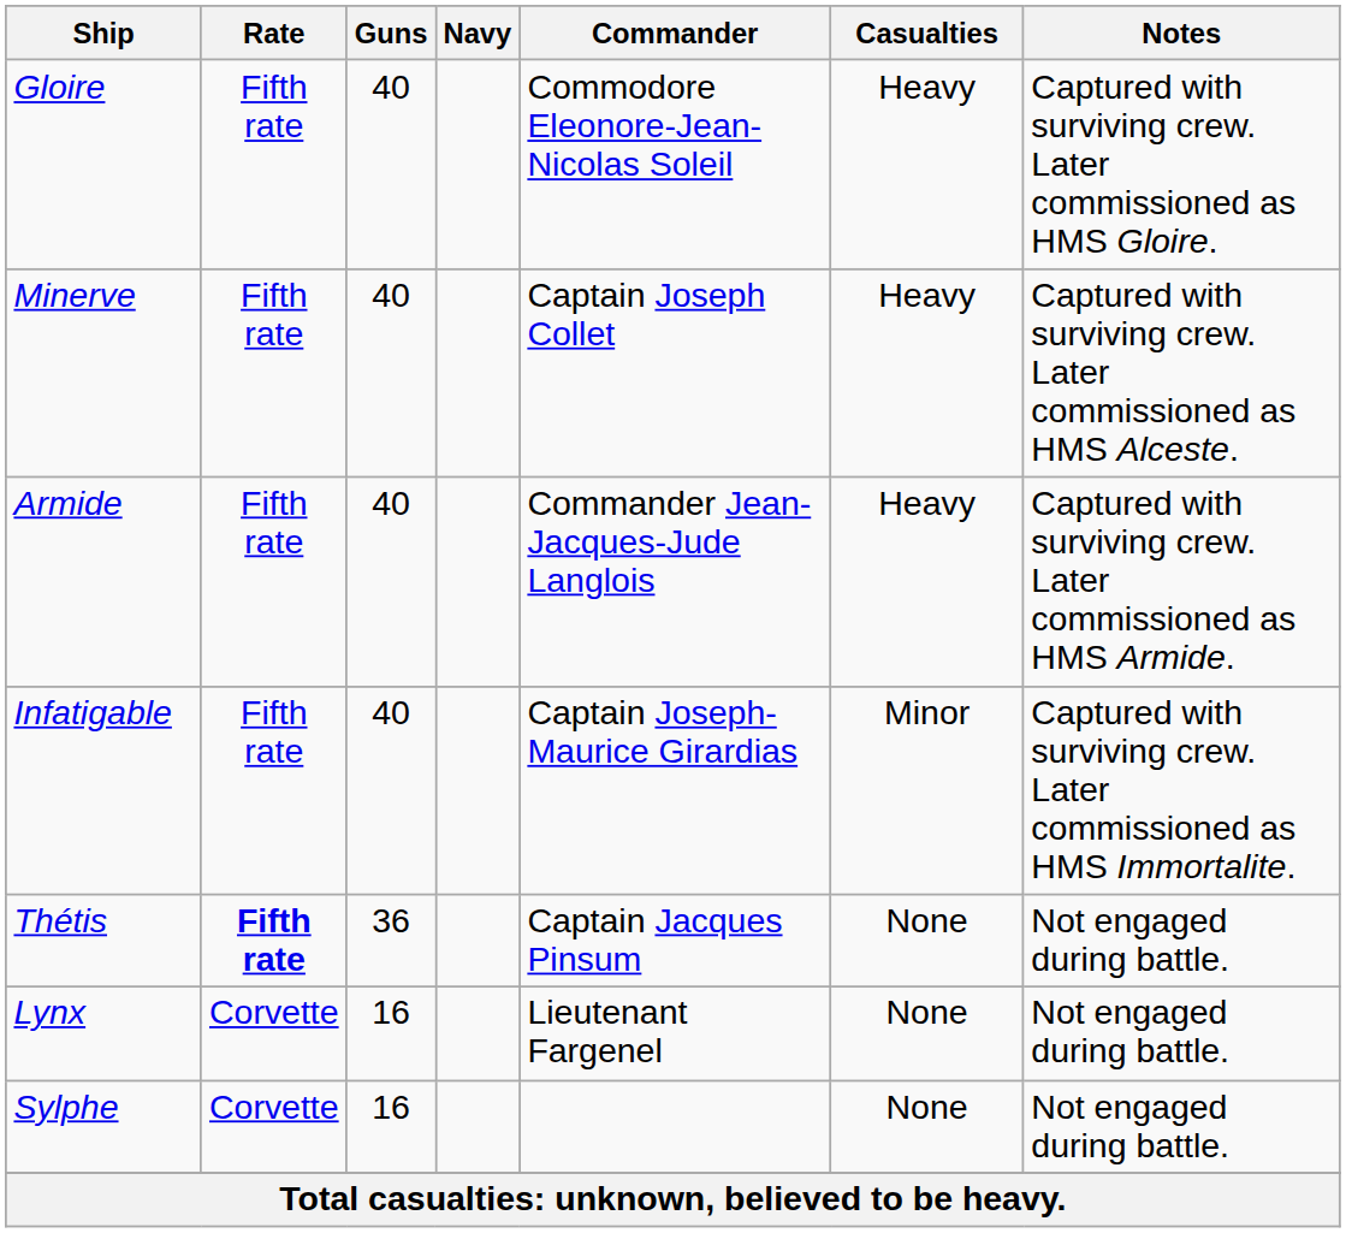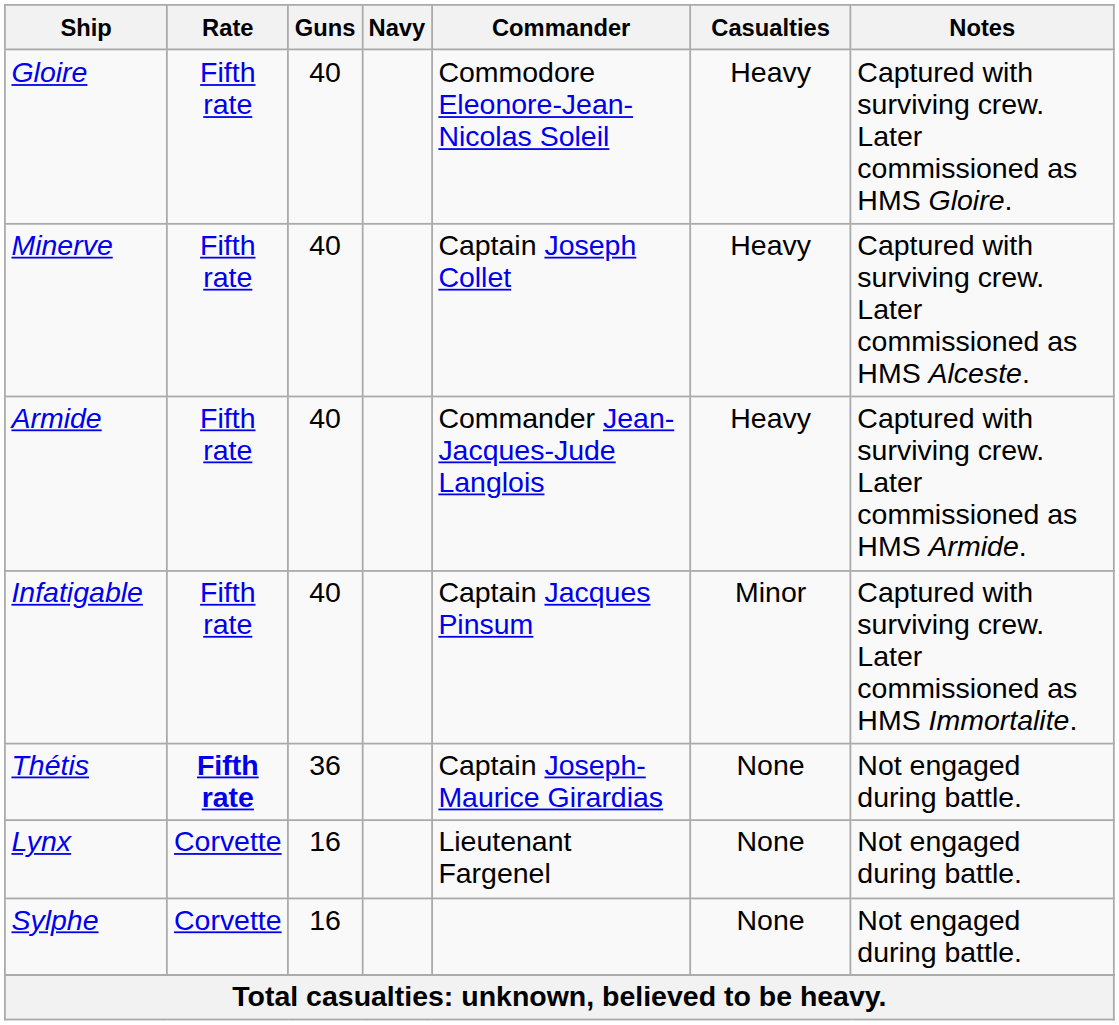 <table class="wikitable" width=100%>
 <tr valign="top">
 <th width=15%; align=center rowspan=1><small> Ship </small></th>
 <th width=10%; align=center rowspan=1><small> Rate </small></th>
 <th width=5%; align=center rowspan=1><small> Guns </small></th>
 <th width=5%; align=center rowspan=1><small> Navy </small></th>
 <th width=25%; align=center rowspan=1><small> Commander </small></th>
 <th width=15%; align=center rowspan=1><small>Casualties</small></th>
 <th width=25%; align=center rowspan=1><small>Notes</small></th>
 </tr>
 <tr valign="top"|- valign="top">
 <td align=left><a href='#'><em>Gloire</em></a></td>
 <td align=center><a href='#'>Fifth rate</a></td>
 <td align=center>40</td>
 <td align=center></td>
 <td align=left>Commodore <a href='#'>Eleonore-Jean-Nicolas Soleil</a></td>
 <td align=center>Heavy</td>
 <td align=left>Captured with surviving crew. Later commissioned as HMS <em>Gloire</em>.</td>
 </tr>
 <tr valign="top">
 <td align=left><a href='#'><em>Minerve</em></a></td>
 <td align=center><a href='#'>Fifth rate</a></td>
 <td align=center>40</td>
 <td align=center></td>
 <td align=left>Captain <a href='#'>Joseph Collet</a></td>
 <td align=center>Heavy</td>
 <td align=left>Captured with surviving crew. Later commissioned as HMS <em>Alceste</em>.</td>
 </tr>
 <tr valign="top">
 <td align=left><a href='#'><em>Armide</em></a></td>
 <td align=center><a href='#'>Fifth rate</a></td>
 <td align=center>40</td>
 <td align=center></td>
 <td align=left>Commander <a href='#'>Jean-Jacques-Jude Langlois</a></td>
 <td align=center>Heavy</td>
 <td align=left>Captured with surviving crew. Later commissioned as HMS <em>Armide</em>.</td>
 </tr>
 <tr valign="top">
 <td align=left><a href='#'><em>Infatigable</em></a></td>
 <td align=center><a href='#'>Fifth rate</a></td>
 <td align=center>40</td>
 <td align=center></td>
-<td align=left>Captain <a href='#'>Joseph-Maurice Girardias</a></td>
+<td align=left>Captain <a href='#'>Jacques Pinsum</a></td>
 <td align=center>Minor</td>
 <td align=left>Captured with surviving crew. Later commissioned as HMS <em>Immortalite</em>.</td>
 </tr>
 <tr valign="top">
 <td align=left><a href='#'><em>Thétis</em></a></td>
 <td align=center><strong><a href='#'>Fifth rate</a></strong></td>
 <td align=center>36</td>
 <td align=center></td>
-<td align=left>Captain <a href='#'>Jacques Pinsum</a></td>
+<td align=left>Captain <a href='#'>Joseph-Maurice Girardias</a></td>
 <td align=center>None</td>
 <td align=left>Not engaged during battle.</td>
 </tr>
 <tr valign="top">
 <td align=left><a href='#'><em>Lynx</em></a></td>
 <td align=center><a href='#'>Corvette</a></td>
 <td align=center>16</td>
 <td align=center></td>
 <td align=left>Lieutenant Fargenel</td>
 <td align=center>None</td>
 <td align=left>Not engaged during battle.</td>
 </tr>
 <tr valign="top">
 <td align=left><a href='#'><em>Sylphe</em></a></td>
 <td align=center><a href='#'>Corvette</a></td>
 <td align=center>16</td>
 <td align=center></td>
 <td align=left></td>
 <td align=center>None</td>
 <td align=left>Not engaged during battle.</td>
 </tr>
 <tr>
 </tr>
 <tr valign="top">
 <th colspan="7" bgcolor="white">Total casualties: unknown, believed to be heavy.</th>
 </tr>
 </table>
